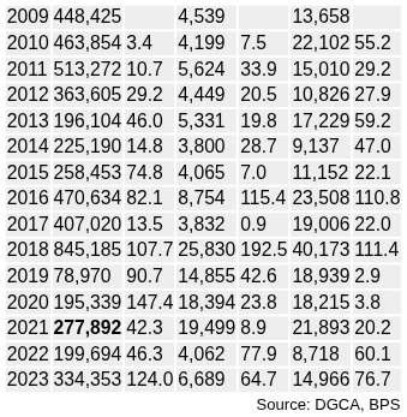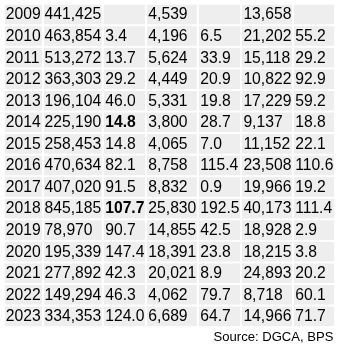 <table class="toccolours sortable" style="padding:0.5em;">
 <tr>
 <th></th>
 <th></th>
 <th></th>
 <th></th>
 <th></th>
 <th></th>
 <th></th>
 </tr>
 <tr style="background:#eee;">
 <td>2009</td>
-<td>448,425</td>
+<td>441,425</td>
 <td></td>
 <td>4,539</td>
 <td></td>
 <td>13,658</td>
 <td></td>
 </tr>
 <tr style="background:#eee;">
 <td>2010</td>
 <td>463,854</td>
 <td> 3.4</td>
-<td>4,199</td>
-<td> 7.5</td>
-<td>22,102</td>
+<td>4,196</td>
+<td> 6.5</td>
+<td>21,202</td>
 <td> 55.2</td>
 </tr>
 <tr style="background:#eee;">
 <td>2011</td>
 <td>513,272</td>
-<td> 10.7</td>
+<td> 13.7</td>
 <td>5,624</td>
 <td> 33.9</td>
-<td>15,010</td>
+<td>15,118</td>
 <td> 29.2</td>
 </tr>
 <tr style="background:#eee;">
 <td>2012</td>
-<td>363,605</td>
+<td>363,303</td>
 <td> 29.2</td>
 <td>4,449</td>
-<td> 20.5</td>
-<td>10,826</td>
-<td> 27.9</td>
+<td> 20.9</td>
+<td>10,822</td>
+<td> 92.9</td>
 </tr>
 <tr style="background:#eee;">
 <td>2013</td>
 <td>196,104</td>
 <td> 46.0</td>
 <td>5,331</td>
 <td> 19.8</td>
 <td>17,229</td>
 <td> 59.2</td>
 </tr>
 <tr style="background:#eee;">
 <td>2014</td>
 <td>225,190</td>
-<td> 14.8</td>
+<td><strong> 14.8</strong></td>
 <td>3,800</td>
 <td> 28.7</td>
 <td>9,137</td>
-<td> 47.0</td>
+<td> 18.8</td>
 </tr>
 <tr style="background:#eee;">
 <td>2015</td>
 <td>258,453</td>
-<td> 74.8</td>
+<td> 14.8</td>
 <td>4,065</td>
 <td> 7.0</td>
 <td>11,152</td>
 <td> 22.1</td>
 </tr>
 <tr style="background:#eee;">
 <td>2016</td>
 <td>470,634</td>
 <td> 82.1</td>
-<td>8,754</td>
+<td>8,758</td>
 <td> 115.4</td>
 <td>23,508</td>
-<td> 110.8</td>
+<td> 110.6</td>
 </tr>
 <tr style="background:#eee;">
 <td>2017</td>
 <td>407,020</td>
-<td> 13.5</td>
-<td>3,832</td>
+<td> 91.5</td>
+<td>8,832</td>
 <td> 0.9</td>
-<td>19,006</td>
-<td> 22.0</td>
+<td>19,966</td>
+<td> 19.2</td>
 </tr>
 <tr style="background:#eee;">
 <td>2018</td>
 <td>845,185</td>
-<td> 107.7</td>
+<td><strong> 107.7</strong></td>
 <td>25,830</td>
 <td> 192.5</td>
 <td>40,173</td>
 <td> 111.4</td>
 </tr>
 <tr style="background:#eee;">
 <td>2019</td>
 <td>78,970</td>
 <td> 90.7</td>
 <td>14,855</td>
-<td> 42.6</td>
-<td>18,939</td>
+<td> 42.5</td>
+<td>18,928</td>
 <td> 2.9</td>
 </tr>
 <tr style="background:#eee;">
 <td>2020</td>
 <td>195,339</td>
 <td> 147.4</td>
-<td>18,394</td>
+<td>18,391</td>
 <td> 23.8</td>
 <td>18,215</td>
 <td> 3.8</td>
 </tr>
 <tr style="background:#eee;">
 <td>2021</td>
-<td><strong>277,892</strong></td>
+<td>277,892</td>
 <td> 42.3</td>
-<td>19,499</td>
+<td>20,021</td>
 <td> 8.9</td>
-<td>21,893</td>
+<td>24,893</td>
 <td> 20.2</td>
 </tr>
 <tr style="background:#eee;">
 <td>2022</td>
-<td>199,694</td>
+<td>149,294</td>
 <td> 46.3</td>
 <td>4,062</td>
-<td> 77.9</td>
+<td> 79.7</td>
 <td>8,718</td>
 <td> 60.1</td>
 </tr>
 <tr style="background:#eee;">
 <td>2023</td>
 <td>334,353</td>
 <td> 124.0</td>
 <td>6,689</td>
 <td> 64.7</td>
 <td>14,966</td>
-<td> 76.7</td>
+<td> 71.7</td>
 </tr>
 <tr>
 <td colspan="7" style="text-align:right;"><sup>Source: DGCA, BPS</sup></td>
 </tr>
 </table>
